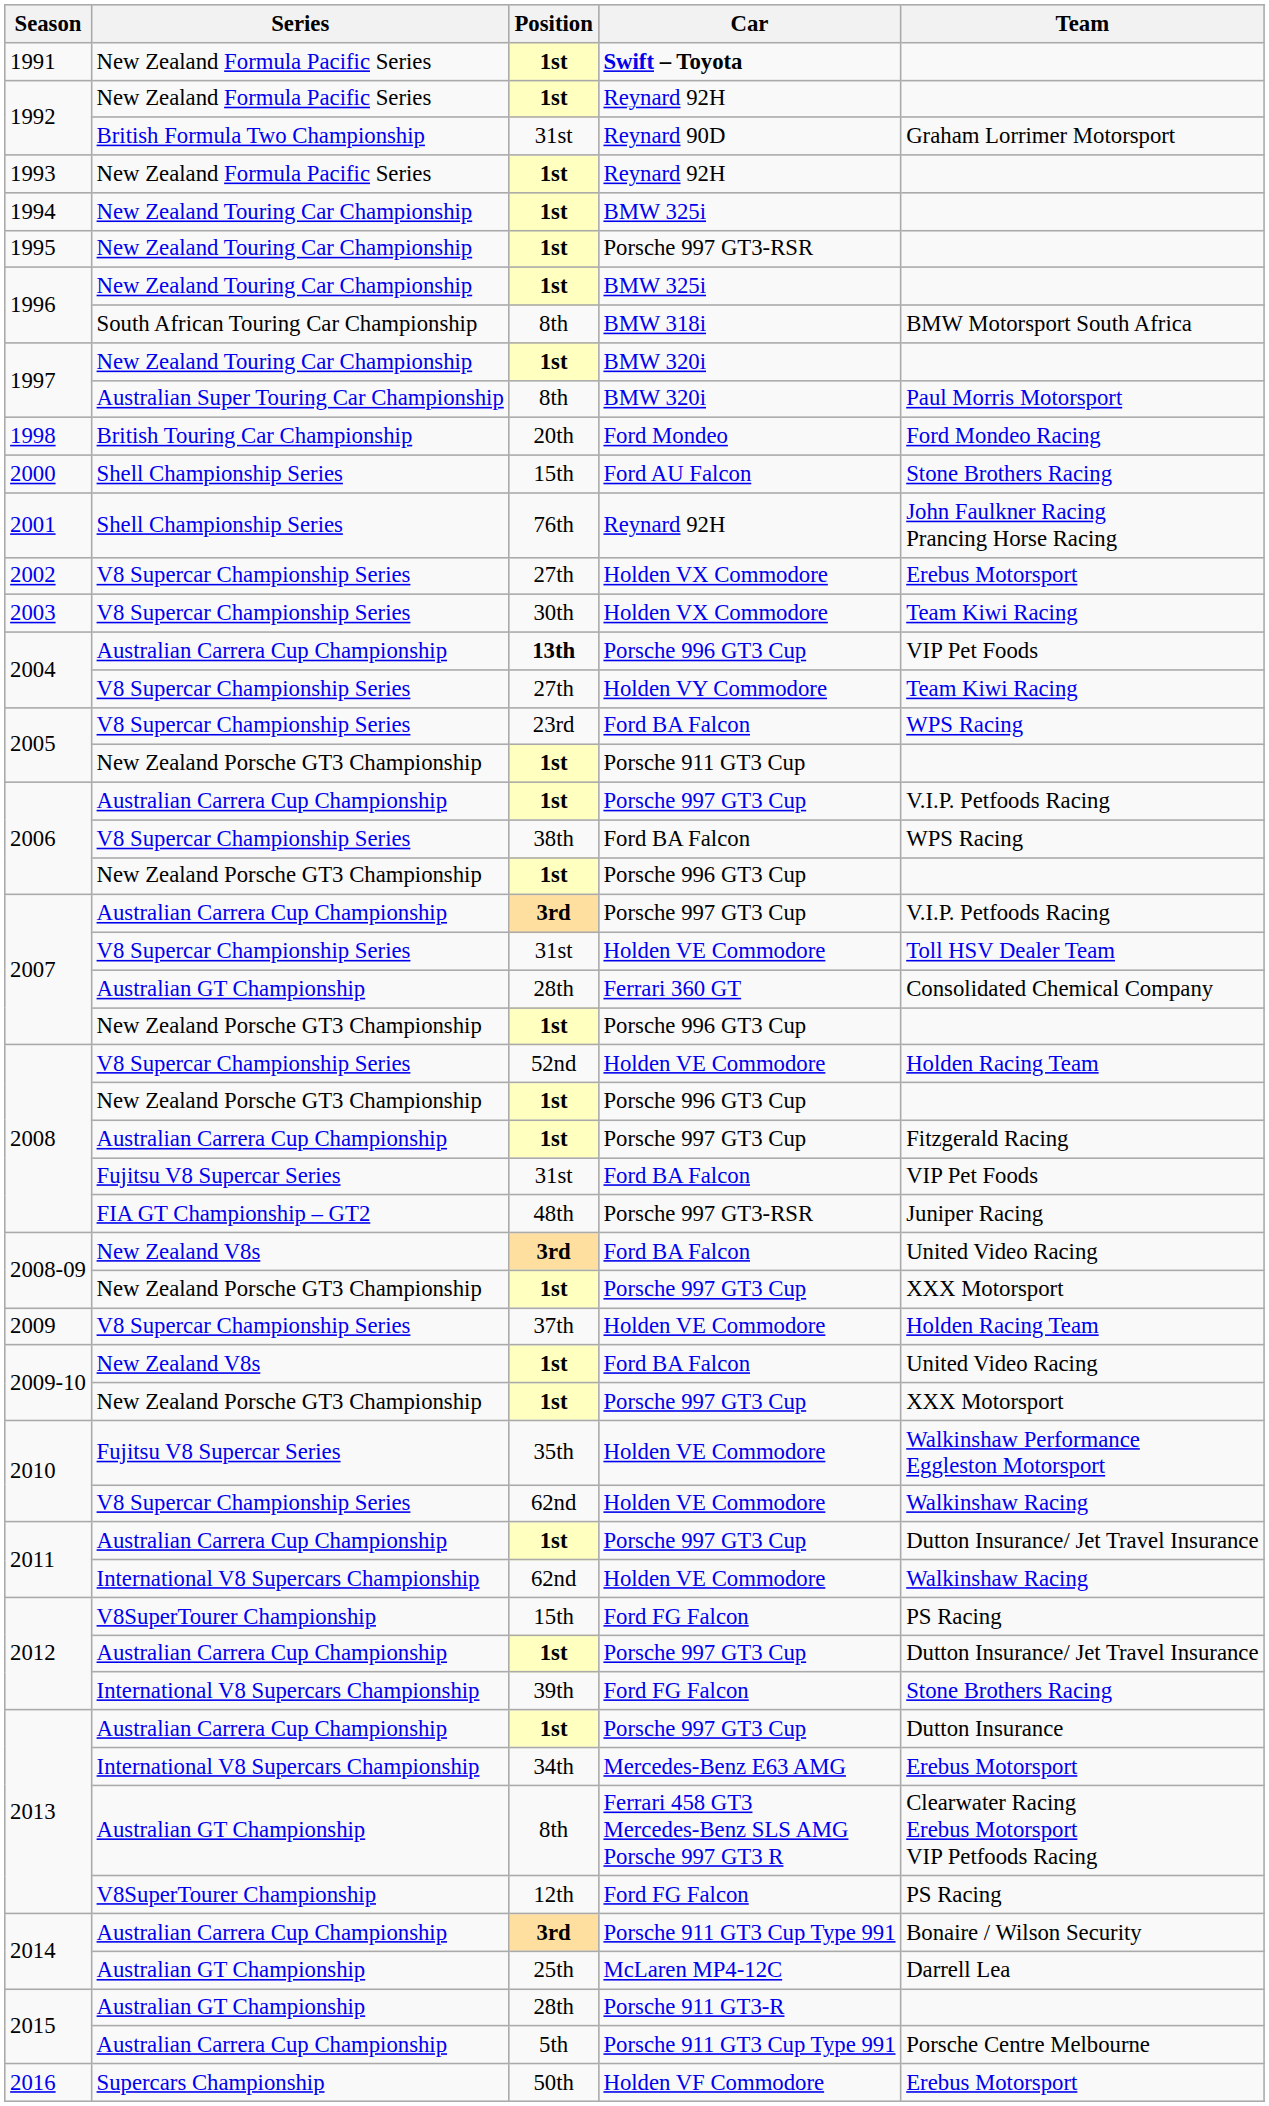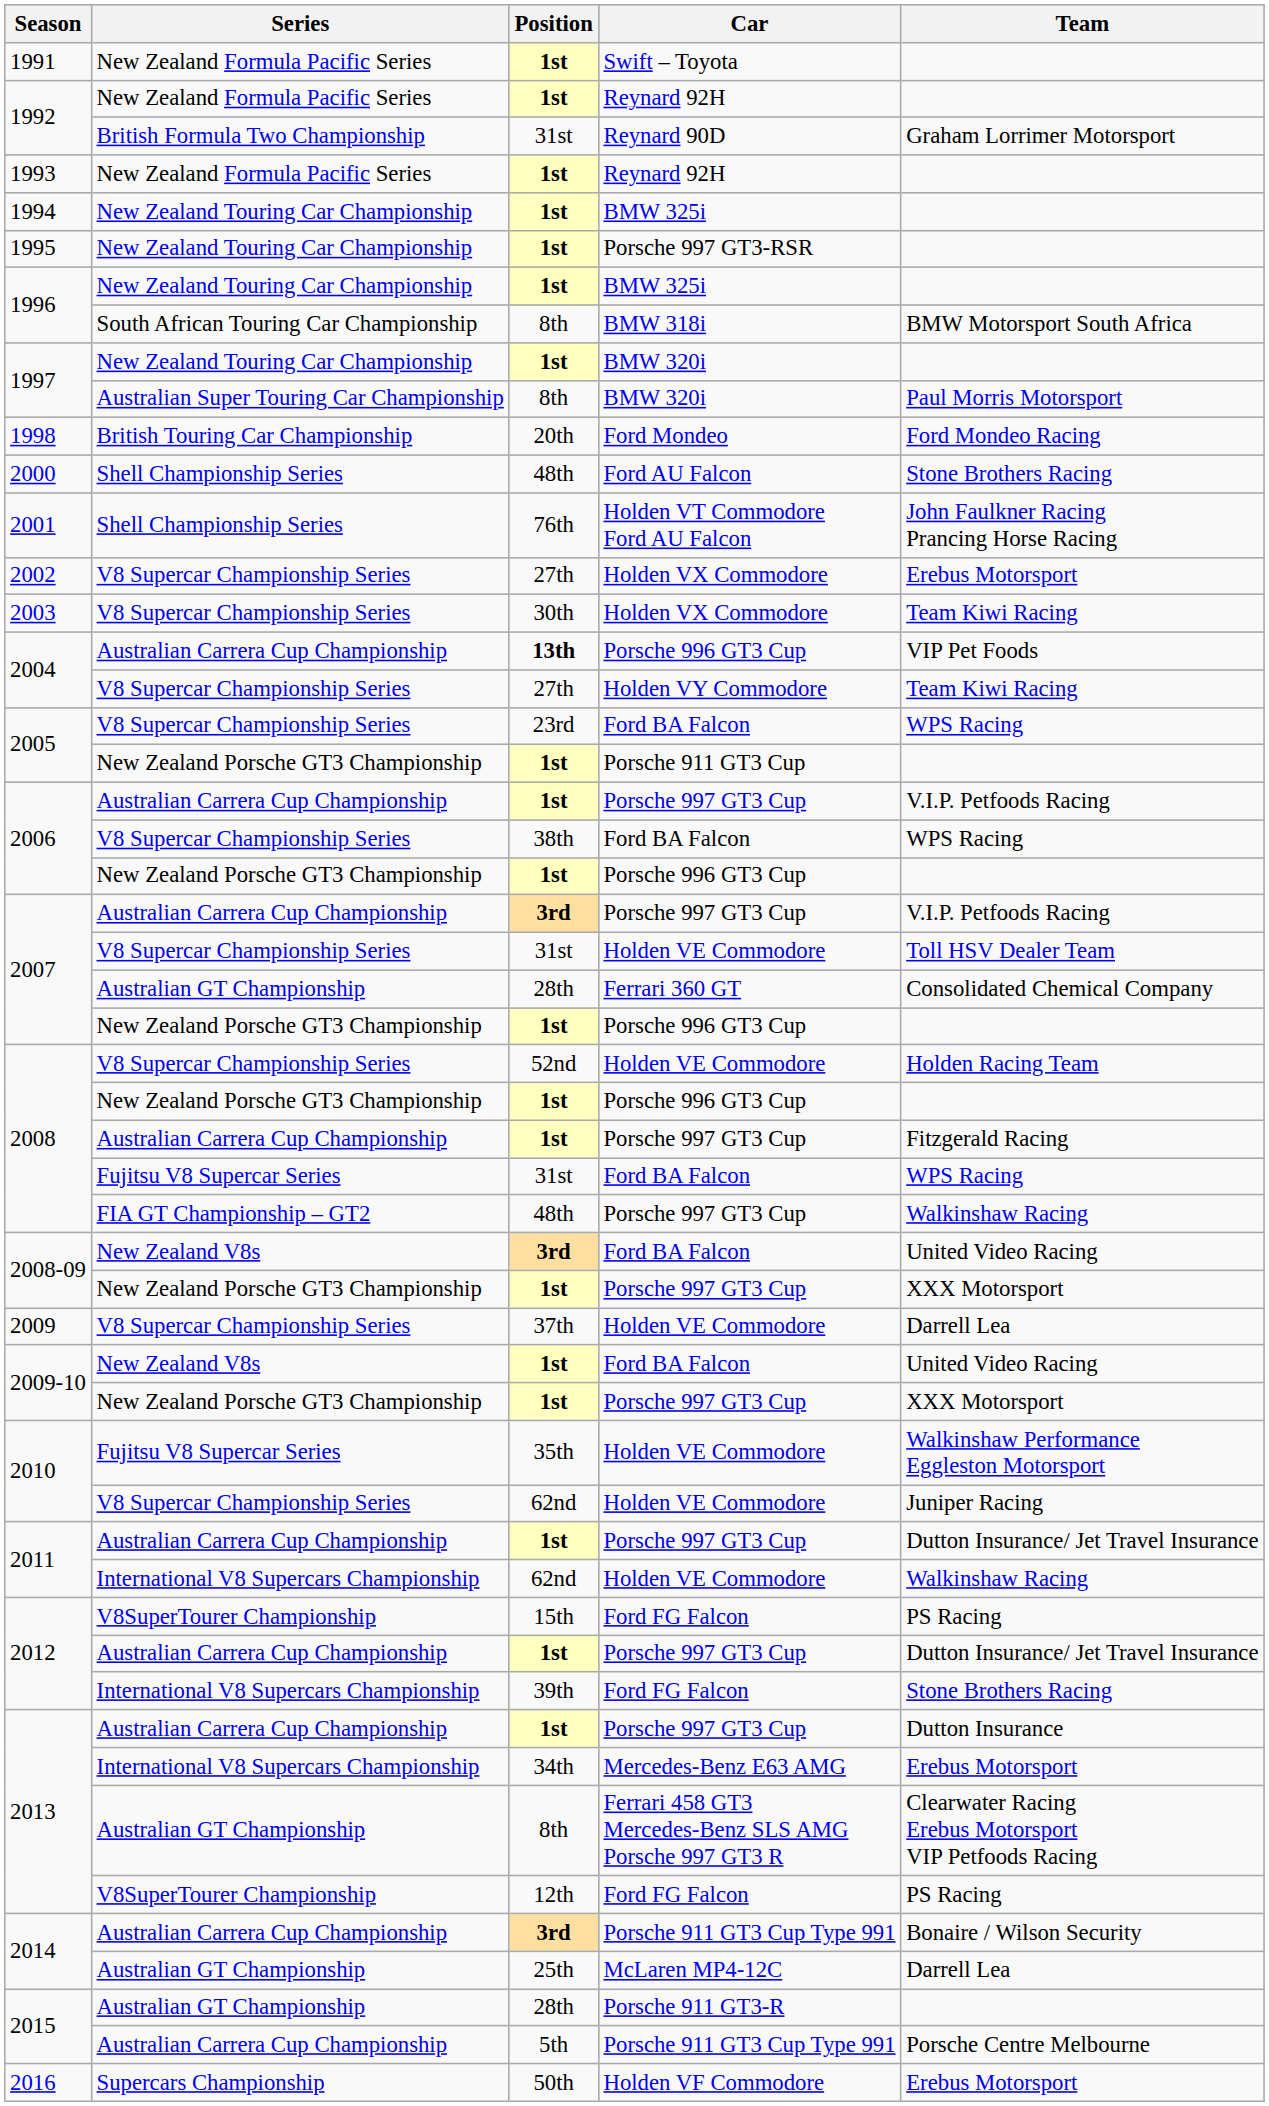 <table class="wikitable" style="font-size: 90%;">
 <tr>
 <th>Season</th>
 <th>Series</th>
 <th>Position</th>
 <th>Car</th>
 <th>Team</th>
 </tr>
 <tr>
 <td>1991</td>
 <td nowrap>New Zealand <a href='#'>Formula Pacific</a> Series</td>
 <td align="center" style="background:#ffffbf;"><strong>1st</strong></td>
-<td><strong><a href='#'>Swift</a> – Toyota</strong></td>
+<td><a href='#'>Swift</a> – Toyota</td>
 <td></td>
 </tr>
 <tr>
 <td rowspan=2>1992</td>
 <td>New Zealand <a href='#'>Formula Pacific</a> Series</td>
 <td align="center" style="background:#ffffbf;"><strong>1st</strong></td>
 <td><a href='#'>Reynard</a> 92H</td>
 <td></td>
 </tr>
 <tr>
 <td><a href='#'>British Formula Two Championship</a></td>
 <td align="center">31st</td>
 <td><a href='#'>Reynard</a> 90D</td>
 <td>Graham Lorrimer Motorsport</td>
 </tr>
 <tr>
 <td>1993</td>
 <td>New Zealand <a href='#'>Formula Pacific</a> Series</td>
 <td align="center" style="background:#ffffbf;"><strong>1st</strong></td>
 <td><a href='#'>Reynard</a> 92H</td>
 <td></td>
 </tr>
 <tr>
 <td>1994</td>
 <td><a href='#'>New Zealand Touring Car Championship</a></td>
 <td align="center" style="background:#ffffbf;"><strong>1st</strong></td>
 <td><a href='#'>BMW 325i</a></td>
 <td></td>
 </tr>
 <tr>
 <td>1995</td>
 <td><a href='#'>New Zealand Touring Car Championship</a></td>
 <td align="center" style="background:#ffffbf;"><strong>1st</strong></td>
 <td>Porsche 997 GT3-RSR</td>
 <td></td>
 </tr>
 <tr>
 <td rowspan=2>1996</td>
 <td><a href='#'>New Zealand Touring Car Championship</a></td>
 <td align="center" style="background:#ffffbf;"><strong>1st</strong></td>
 <td><a href='#'>BMW 325i</a></td>
 <td></td>
 </tr>
 <tr>
 <td>South African Touring Car Championship</td>
 <td align="center">8th</td>
 <td><a href='#'>BMW 318i</a></td>
 <td nowrap>BMW Motorsport South Africa</td>
 </tr>
 <tr>
 <td rowspan=2>1997</td>
 <td><a href='#'>New Zealand Touring Car Championship</a></td>
 <td align="center" style="background:#ffffbf;"><strong>1st</strong></td>
 <td><a href='#'>BMW 320i</a></td>
 <td></td>
 </tr>
 <tr>
 <td nowrap><a href='#'>Australian Super Touring Car Championship</a></td>
 <td align="center">8th</td>
 <td><a href='#'>BMW 320i</a></td>
 <td><a href='#'>Paul Morris Motorsport</a></td>
 </tr>
 <tr>
 <td><a href='#'>1998</a></td>
 <td><a href='#'>British Touring Car Championship</a></td>
 <td align="center">20th</td>
 <td><a href='#'>Ford Mondeo</a></td>
 <td><a href='#'>Ford Mondeo Racing</a></td>
 </tr>
 <tr>
 <td><a href='#'>2000</a></td>
 <td><a href='#'>Shell Championship Series</a></td>
-<td align="center">15th</td>
+<td align="center">48th</td>
 <td><a href='#'>Ford AU Falcon</a></td>
 <td><a href='#'>Stone Brothers Racing</a></td>
 </tr>
 <tr>
 <td><a href='#'>2001</a></td>
 <td><a href='#'>Shell Championship Series</a></td>
 <td align="center">76th</td>
-<td><a href='#'>Reynard</a> 92H</td>
+<td><a href='#'>Holden VT Commodore</a><br><a href='#'>Ford AU Falcon</a></td>
 <td><a href='#'>John Faulkner Racing</a><br>Prancing Horse Racing</td>
 </tr>
 <tr>
 <td><a href='#'>2002</a></td>
 <td><a href='#'>V8 Supercar Championship Series</a></td>
 <td align="center">27th</td>
 <td><a href='#'>Holden VX Commodore</a></td>
 <td><a href='#'>Erebus Motorsport</a></td>
 </tr>
 <tr>
 <td><a href='#'>2003</a></td>
 <td><a href='#'>V8 Supercar Championship Series</a></td>
 <td align="center">30th</td>
 <td><a href='#'>Holden VX Commodore</a></td>
 <td><a href='#'>Team Kiwi Racing</a></td>
 </tr>
 <tr>
 <td rowspan=2>2004</td>
 <td><a href='#'>Australian Carrera Cup Championship</a></td>
 <td align="center"><strong>13th</strong></td>
 <td><a href='#'>Porsche 996 GT3 Cup</a></td>
 <td>VIP Pet Foods</td>
 </tr>
 <tr>
 <td><a href='#'>V8 Supercar Championship Series</a></td>
 <td align="center">27th</td>
 <td><a href='#'>Holden VY Commodore</a></td>
 <td><a href='#'>Team Kiwi Racing</a></td>
 </tr>
 <tr>
 <td rowspan=2>2005</td>
 <td><a href='#'>V8 Supercar Championship Series</a></td>
 <td align="center">23rd</td>
 <td><a href='#'>Ford BA Falcon</a></td>
 <td><a href='#'>WPS Racing</a></td>
 </tr>
 <tr>
 <td>New Zealand Porsche GT3 Championship</td>
 <td align="center" style="background:#ffffbf;"><strong>1st</strong></td>
 <td>Porsche 911 GT3 Cup</td>
 <td></td>
 </tr>
 <tr>
 <td rowspan=3>2006</td>
 <td><a href='#'>Australian Carrera Cup Championship</a></td>
 <td align="center" style="background:#ffffbf;"><strong>1st</strong></td>
 <td><a href='#'>Porsche 997 GT3 Cup</a></td>
 <td>V.I.P. Petfoods Racing</td>
 </tr>
 <tr>
 <td><a href='#'>V8 Supercar Championship Series</a></td>
 <td align="center">38th</td>
 <td>Ford BA Falcon</td>
 <td>WPS Racing</td>
 </tr>
 <tr>
 <td>New Zealand Porsche GT3 Championship</td>
 <td align="center"  style="background:#ffffbf;"><strong>1st</strong></td>
 <td>Porsche 996 GT3 Cup</td>
 <td></td>
 </tr>
 <tr>
 <td rowspan=4>2007</td>
 <td><a href='#'>Australian Carrera Cup Championship</a></td>
 <td align="center" style="background:#ffdf9f;"><strong>3rd</strong></td>
 <td>Porsche 997 GT3 Cup</td>
 <td>V.I.P. Petfoods Racing</td>
 </tr>
 <tr>
 <td><a href='#'>V8 Supercar Championship Series</a></td>
 <td align="center">31st</td>
 <td><a href='#'>Holden VE Commodore</a></td>
 <td><a href='#'>Toll HSV Dealer Team</a></td>
 </tr>
 <tr>
 <td><a href='#'>Australian GT Championship</a></td>
 <td align="center">28th</td>
 <td><a href='#'>Ferrari 360 GT</a></td>
 <td>Consolidated Chemical Company</td>
 </tr>
 <tr>
 <td>New Zealand Porsche GT3 Championship</td>
 <td align="center"  style="background:#ffffbf;"><strong>1st</strong></td>
 <td>Porsche 996 GT3 Cup</td>
 <td></td>
 </tr>
 <tr>
 <td rowspan=5>2008</td>
 <td><a href='#'>V8 Supercar Championship Series</a></td>
 <td align="center">52nd</td>
 <td><a href='#'>Holden VE Commodore</a></td>
 <td><a href='#'>Holden Racing Team</a></td>
 </tr>
 <tr>
 <td>New Zealand Porsche GT3 Championship</td>
 <td align="center"  style="background:#ffffbf;"><strong>1st</strong></td>
 <td>Porsche 996 GT3 Cup</td>
 <td></td>
 </tr>
 <tr>
 <td><a href='#'>Australian Carrera Cup Championship</a></td>
 <td align="center" style="background:#ffffbf;"><strong>1st</strong></td>
 <td>Porsche 997 GT3 Cup</td>
 <td>Fitzgerald Racing</td>
 </tr>
 <tr>
 <td><a href='#'>Fujitsu V8 Supercar Series</a></td>
 <td align="center">31st</td>
 <td><a href='#'>Ford BA Falcon</a></td>
-<td>VIP Pet Foods</td>
+<td><a href='#'>WPS Racing</a></td>
 </tr>
 <tr>
 <td><a href='#'>FIA GT Championship – GT2</a></td>
 <td align="center">48th</td>
-<td>Porsche 997 GT3-RSR</td>
-<td>Juniper Racing</td>
+<td>Porsche 997 GT3 Cup</td>
+<td><a href='#'>Walkinshaw Racing</a></td>
 </tr>
 <tr>
 <td rowspan=2>2008-09</td>
 <td><a href='#'>New Zealand V8s</a></td>
 <td align="center"  style="background:#ffdf9f;"><strong>3rd</strong></td>
 <td><a href='#'>Ford BA Falcon</a></td>
 <td>United Video Racing</td>
 </tr>
 <tr>
 <td>New Zealand Porsche GT3 Championship</td>
 <td align="center"  style="background:#ffffbf;"><strong>1st</strong></td>
 <td><a href='#'>Porsche 997 GT3 Cup</a></td>
 <td>XXX Motorsport</td>
 </tr>
 <tr>
 <td>2009</td>
 <td><a href='#'>V8 Supercar Championship Series</a></td>
 <td align="center">37th</td>
 <td><a href='#'>Holden VE Commodore</a></td>
-<td><a href='#'>Holden Racing Team</a></td>
+<td>Darrell Lea</td>
 </tr>
 <tr>
 <td rowspan=2>2009-10</td>
 <td nowrap><a href='#'>New Zealand V8s</a></td>
 <td align="center"  style="background:#ffffbf;"><strong>1st</strong></td>
 <td><a href='#'>Ford BA Falcon</a></td>
 <td>United Video Racing</td>
 </tr>
 <tr>
 <td>New Zealand Porsche GT3 Championship</td>
 <td align="center"  style="background:#ffffbf;"><strong>1st</strong></td>
 <td><a href='#'>Porsche 997 GT3 Cup</a></td>
 <td>XXX Motorsport</td>
 </tr>
 <tr>
 <td rowspan=2>2010</td>
 <td><a href='#'>Fujitsu V8 Supercar Series</a></td>
 <td align="center">35th</td>
 <td><a href='#'>Holden VE Commodore</a></td>
 <td><a href='#'>Walkinshaw Performance</a><br><a href='#'>Eggleston Motorsport</a></td>
 </tr>
 <tr>
 <td><a href='#'>V8 Supercar Championship Series</a></td>
 <td align="center">62nd</td>
 <td><a href='#'>Holden VE Commodore</a></td>
-<td><a href='#'>Walkinshaw Racing</a></td>
+<td>Juniper Racing</td>
 </tr>
 <tr>
 <td rowspan=2>2011</td>
 <td><a href='#'>Australian Carrera Cup Championship</a></td>
 <td align="center" style="background:#ffffbf;"><strong>1st</strong></td>
 <td><a href='#'>Porsche 997 GT3 Cup</a></td>
 <td>Dutton Insurance/ Jet Travel Insurance</td>
 </tr>
 <tr>
 <td><a href='#'>International V8 Supercars Championship</a></td>
 <td align="center">62nd</td>
 <td><a href='#'>Holden VE Commodore</a></td>
 <td><a href='#'>Walkinshaw Racing</a></td>
 </tr>
 <tr>
 <td rowspan=3>2012</td>
 <td><a href='#'>V8SuperTourer Championship</a></td>
 <td align="center">15th</td>
 <td><a href='#'>Ford FG Falcon</a></td>
 <td>PS Racing</td>
 </tr>
 <tr>
 <td><a href='#'>Australian Carrera Cup Championship</a></td>
 <td align="center" style="background:#ffffbf;"><strong>1st</strong></td>
 <td><a href='#'>Porsche 997 GT3 Cup</a></td>
 <td>Dutton Insurance/ Jet Travel Insurance</td>
 </tr>
 <tr>
 <td><a href='#'>International V8 Supercars Championship</a></td>
 <td align="center">39th</td>
 <td><a href='#'>Ford FG Falcon</a></td>
 <td><a href='#'>Stone Brothers Racing</a></td>
 </tr>
 <tr>
 <td rowspan=4>2013</td>
 <td><a href='#'>Australian Carrera Cup Championship</a></td>
 <td align="center" style="background:#ffffbf;"><strong>1st</strong></td>
 <td><a href='#'>Porsche 997 GT3 Cup</a></td>
 <td>Dutton Insurance</td>
 </tr>
 <tr>
 <td><a href='#'>International V8 Supercars Championship</a></td>
 <td align="center">34th</td>
 <td><a href='#'>Mercedes-Benz E63 AMG</a></td>
 <td><a href='#'>Erebus Motorsport</a></td>
 </tr>
 <tr>
 <td><a href='#'>Australian GT Championship</a></td>
 <td align="center">8th</td>
 <td nowrap><a href='#'>Ferrari 458 GT3</a><br> <a href='#'>Mercedes-Benz SLS AMG</a><br> <a href='#'>Porsche 997 GT3 R</a></td>
 <td nowrap>Clearwater Racing<br><a href='#'>Erebus Motorsport</a><br>VIP Petfoods Racing</td>
 </tr>
 <tr>
 <td><a href='#'>V8SuperTourer Championship</a></td>
 <td align="center">12th</td>
 <td><a href='#'>Ford FG Falcon</a></td>
 <td>PS Racing</td>
 </tr>
 <tr>
 <td rowspan=2>2014</td>
 <td><a href='#'>Australian Carrera Cup Championship</a></td>
 <td align="center" style="background:#ffdf9f;"><strong>3rd</strong></td>
 <td><a href='#'>Porsche 911 GT3 Cup Type 991</a></td>
 <td>Bonaire / Wilson Security</td>
 </tr>
 <tr>
 <td><a href='#'>Australian GT Championship</a></td>
 <td align="center">25th</td>
 <td><a href='#'>McLaren MP4-12C</a></td>
 <td>Darrell Lea</td>
 </tr>
 <tr>
 <td rowspan=2>2015</td>
 <td><a href='#'>Australian GT Championship</a></td>
 <td align="center">28th</td>
 <td><a href='#'>Porsche 911 GT3-R</a></td>
 <td></td>
 </tr>
 <tr>
 <td><a href='#'>Australian Carrera Cup Championship</a></td>
 <td align="center">5th</td>
 <td><a href='#'>Porsche 911 GT3 Cup Type 991</a></td>
 <td>Porsche Centre Melbourne</td>
 </tr>
 <tr>
 <td><a href='#'>2016</a></td>
 <td><a href='#'>Supercars Championship</a></td>
 <td align="center">50th</td>
 <td><a href='#'>Holden VF Commodore</a></td>
 <td><a href='#'>Erebus Motorsport</a></td>
 </tr>
 <tr>
 </tr>
 </table>
